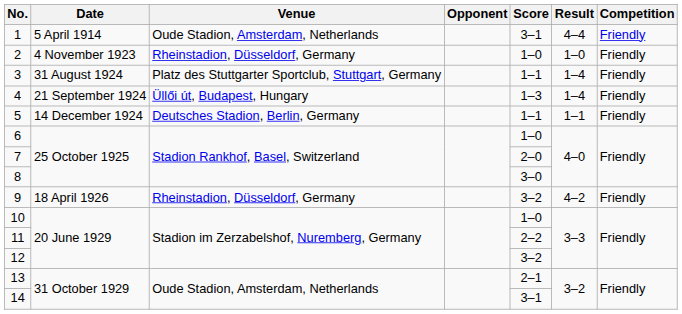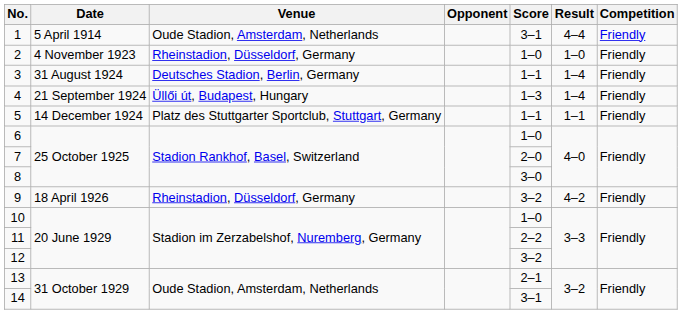 <table class="wikitable sortable">
 <tr>
 <th scope="col">No.</th>
 <th scope="col">Date</th>
 <th scope="col">Venue</th>
 <th scope="col">Opponent</th>
 <th scope="col">Score</th>
 <th scope="col">Result</th>
 <th scope="col">Competition</th>
 </tr>
 <tr>
 <td align="center">1</td>
 <td>5 April 1914</td>
 <td>Oude Stadion, <a href='#'>Amsterdam</a>, Netherlands</td>
 <td></td>
 <td align="center">3–1</td>
 <td align="center">4–4</td>
 <td><a href='#'>Friendly</a></td>
 </tr>
 <tr>
 <td align="center">2</td>
 <td>4 November 1923</td>
 <td><a href='#'>Rheinstadion</a>, <a href='#'>Düsseldorf</a>, Germany</td>
 <td></td>
 <td align="center">1–0</td>
 <td align="center">1–0</td>
 <td>Friendly</td>
 </tr>
 <tr>
 <td align="center">3</td>
 <td>31 August 1924</td>
-<td>Platz des Stuttgarter Sportclub, <a href='#'>Stuttgart</a>, Germany</td>
+<td><a href='#'>Deutsches Stadion</a>, <a href='#'>Berlin</a>, Germany</td>
 <td></td>
 <td align="center">1–1</td>
 <td align="center">1–4</td>
 <td>Friendly</td>
 </tr>
 <tr>
 <td align="center">4</td>
 <td>21 September 1924</td>
 <td><a href='#'>Üllői út</a>, <a href='#'>Budapest</a>, Hungary</td>
 <td></td>
 <td align="center">1–3</td>
 <td align="center">1–4</td>
 <td>Friendly</td>
 </tr>
 <tr>
 <td align="center">5</td>
 <td>14 December 1924</td>
-<td><a href='#'>Deutsches Stadion</a>, <a href='#'>Berlin</a>, Germany</td>
+<td>Platz des Stuttgarter Sportclub, <a href='#'>Stuttgart</a>, Germany</td>
 <td></td>
 <td align="center">1–1</td>
 <td align="center">1–1</td>
 <td>Friendly</td>
 </tr>
 <tr>
 <td align="center">6</td>
 <td rowspan="3">25 October 1925</td>
 <td rowspan="3"><a href='#'>Stadion Rankhof</a>, <a href='#'>Basel</a>, Switzerland</td>
 <td rowspan="3"></td>
 <td align="center">1–0</td>
 <td rowspan="3" style="text-align:center">4–0</td>
 <td rowspan="3">Friendly</td>
 </tr>
 <tr>
 <td align="center">7</td>
 <td align="center">2–0</td>
 </tr>
 <tr>
 <td align="center">8</td>
 <td align="center">3–0</td>
 </tr>
 <tr>
 <td align="center">9</td>
 <td>18 April 1926</td>
 <td><a href='#'>Rheinstadion</a>, <a href='#'>Düsseldorf</a>, Germany</td>
 <td></td>
 <td align="center">3–2</td>
 <td align="center">4–2</td>
 <td>Friendly</td>
 </tr>
 <tr>
 <td align="center">10</td>
 <td rowspan="3">20 June 1929</td>
 <td rowspan="3">Stadion im Zerzabelshof, <a href='#'>Nuremberg</a>, Germany</td>
 <td rowspan="3"></td>
 <td align="center">1–0</td>
 <td rowspan="3" style="text-align:center">3–3</td>
 <td rowspan="3">Friendly</td>
 </tr>
 <tr>
 <td align="center">11</td>
 <td align="center">2–2</td>
 </tr>
 <tr>
 <td align="center">12</td>
 <td align="center">3–2</td>
 </tr>
 <tr>
 <td align="center">13</td>
 <td rowspan="2">31 October 1929</td>
 <td rowspan="2">Oude Stadion, Amsterdam, Netherlands</td>
 <td rowspan="2"></td>
 <td align="center">2–1</td>
 <td rowspan="2" style="text-align:center">3–2</td>
 <td rowspan="2">Friendly</td>
 </tr>
 <tr>
 <td align="center">14</td>
 <td align="center">3–1</td>
 </tr>
 </table>
